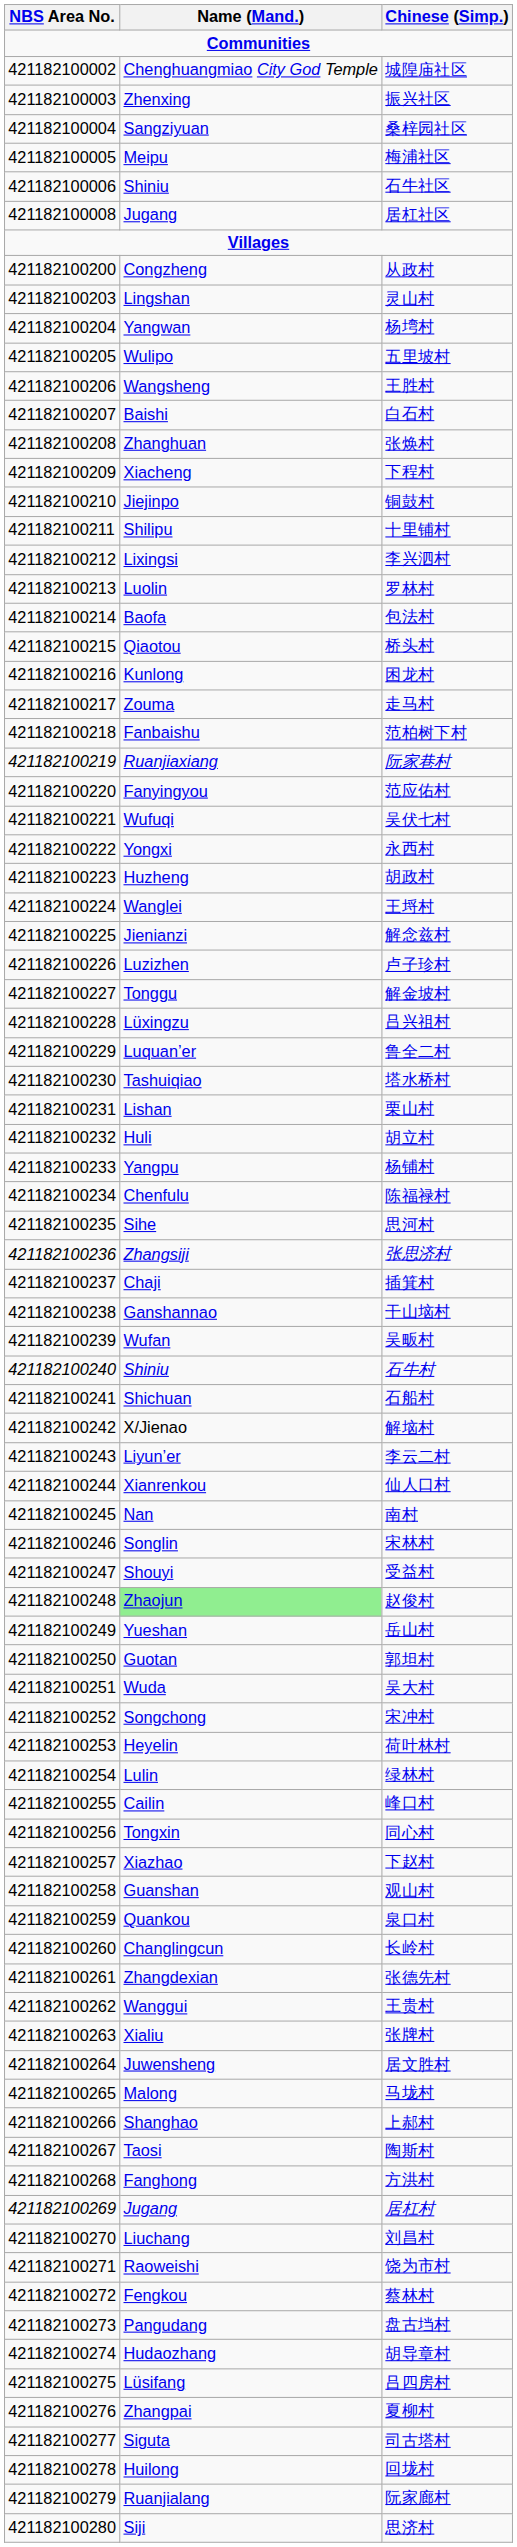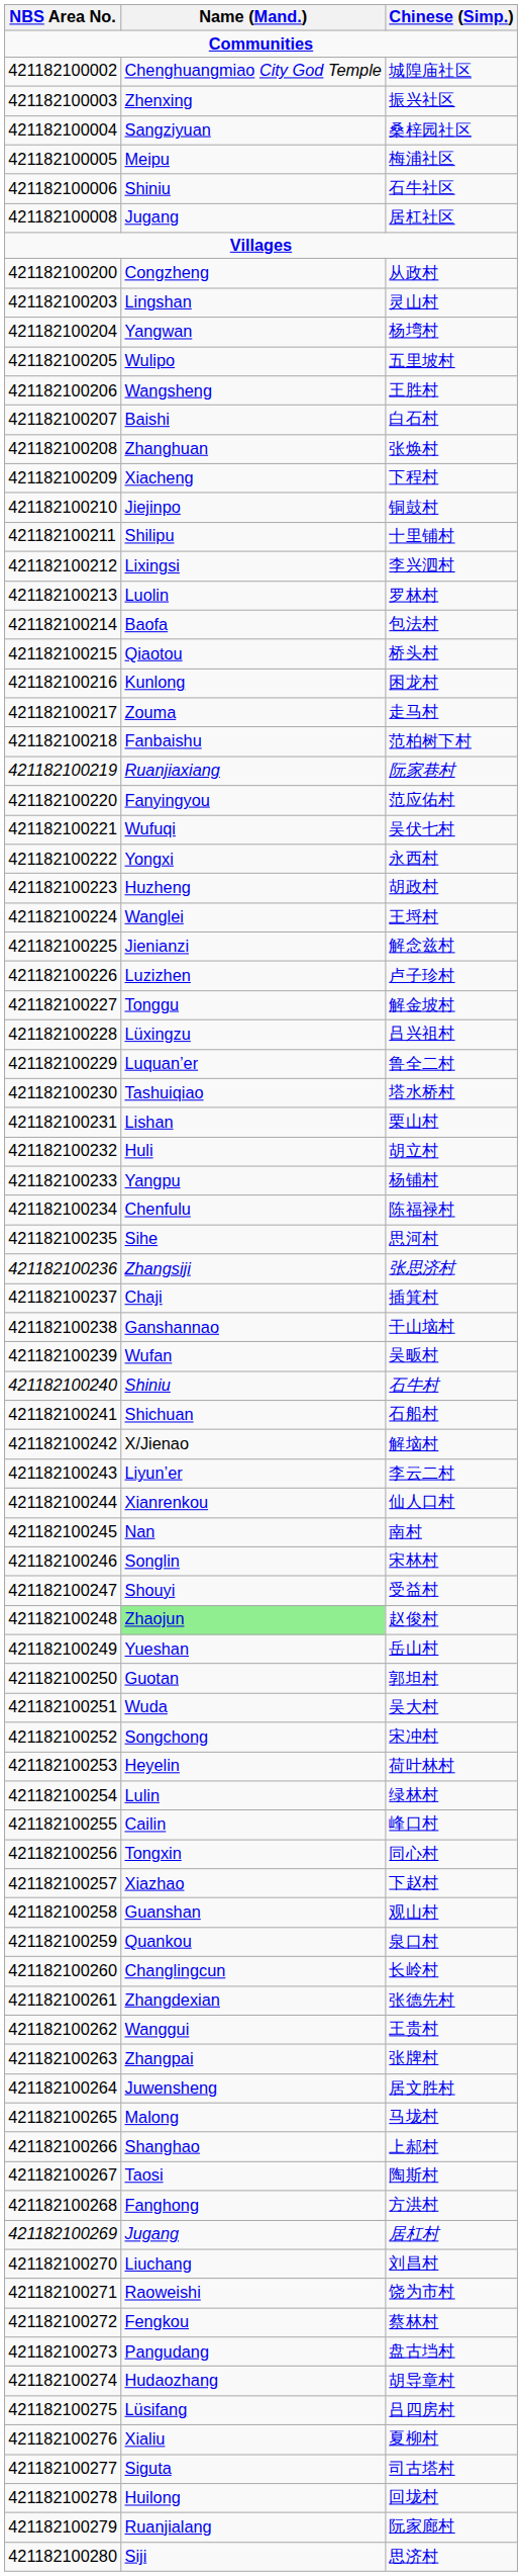 <table class="wikitable sortable">
 <tr>
 <th><a href='#'>NBS</a> Area No.</th>
 <th>Name (<a href='#'>Mand.</a>)</th>
 <th><a href='#'>Chinese</a> (<a href='#'>Simp.</a>)</th>
 </tr>
 <tr>
 <td colspan="7" style="text-align:center;"><strong><a href='#'>Communities</a></strong></td>
 </tr>
 <tr>
 <td>421182100002</td>
 <td><a href='#'>Chenghuangmiao</a> <em><a href='#'>City God</a> Temple</em></td>
 <td><a href='#'>城隍庙社区</a></td>
 </tr>
 <tr>
 <td>421182100003</td>
 <td><a href='#'>Zhenxing</a></td>
 <td><a href='#'>振兴社区</a></td>
 </tr>
 <tr>
 <td>421182100004</td>
 <td><a href='#'>Sangziyuan</a></td>
 <td><a href='#'>桑梓园社区</a></td>
 </tr>
 <tr>
 <td>421182100005</td>
 <td><a href='#'>Meipu</a></td>
 <td><a href='#'>梅浦社区</a></td>
 </tr>
 <tr>
 <td>421182100006</td>
 <td><a href='#'>Shiniu</a></td>
 <td><a href='#'>石牛社区</a></td>
 </tr>
 <tr>
 <td>421182100008</td>
 <td><a href='#'>Jugang</a></td>
 <td><a href='#'>居杠社区</a></td>
 </tr>
 <tr>
 <td colspan="7" style="text-align:center;"><strong><a href='#'>Villages</a></strong></td>
 </tr>
 <tr>
 <td>421182100200</td>
 <td><a href='#'>Congzheng</a></td>
 <td><a href='#'>从政村</a></td>
 </tr>
 <tr>
 <td>421182100203</td>
 <td><a href='#'>Lingshan</a></td>
 <td><a href='#'>灵山村</a></td>
 </tr>
 <tr>
 <td>421182100204</td>
 <td><a href='#'>Yangwan</a></td>
 <td><a href='#'>杨塆村</a></td>
 </tr>
 <tr>
 <td>421182100205</td>
 <td><a href='#'>Wulipo</a></td>
 <td><a href='#'>五里坡村</a></td>
 </tr>
 <tr>
 <td>421182100206</td>
 <td><a href='#'>Wangsheng</a></td>
 <td><a href='#'>王胜村</a></td>
 </tr>
 <tr>
 <td>421182100207</td>
 <td><a href='#'>Baishi</a></td>
 <td><a href='#'>白石村</a></td>
 </tr>
 <tr>
 <td>421182100208</td>
 <td><a href='#'>Zhanghuan</a></td>
 <td><a href='#'>张焕村</a></td>
 </tr>
 <tr>
 <td>421182100209</td>
 <td><a href='#'>Xiacheng</a></td>
 <td><a href='#'>下程村</a></td>
 </tr>
 <tr>
 <td>421182100210</td>
 <td><a href='#'>Jiejinpo</a></td>
 <td><a href='#'>铜鼓村</a></td>
 </tr>
 <tr>
 <td>421182100211</td>
 <td><a href='#'>Shilipu</a></td>
 <td><a href='#'>十里铺村</a></td>
 </tr>
 <tr>
 <td>421182100212</td>
 <td><a href='#'>Lixingsi</a></td>
 <td><a href='#'>李兴泗村</a></td>
 </tr>
 <tr>
 <td>421182100213</td>
 <td><a href='#'>Luolin</a></td>
 <td><a href='#'>罗林村</a></td>
 </tr>
 <tr>
 <td>421182100214</td>
 <td><a href='#'>Baofa</a></td>
 <td><a href='#'>包法村</a></td>
 </tr>
 <tr>
 <td>421182100215</td>
 <td><a href='#'>Qiaotou</a></td>
 <td><a href='#'>桥头村</a></td>
 </tr>
 <tr>
 <td>421182100216</td>
 <td><a href='#'>Kunlong</a></td>
 <td><a href='#'>困龙村</a></td>
 </tr>
 <tr>
 <td>421182100217</td>
 <td><a href='#'>Zouma</a></td>
 <td><a href='#'>走马村</a></td>
 </tr>
 <tr>
 <td>421182100218</td>
 <td><a href='#'>Fanbaishu</a></td>
 <td><a href='#'>范柏树下村</a></td>
 </tr>
 <tr>
 <td><em>421182100219</em></td>
 <td><em><a href='#'>Ruanjiaxiang</a></em></td>
 <td><em><a href='#'>阮家巷村</a></em></td>
 </tr>
 <tr>
 <td>421182100220</td>
 <td><a href='#'>Fanyingyou</a></td>
 <td><a href='#'>范应佑村</a></td>
 </tr>
 <tr>
 <td>421182100221</td>
 <td><a href='#'>Wufuqi</a></td>
 <td><a href='#'>吴伏七村</a></td>
 </tr>
 <tr>
 <td>421182100222</td>
 <td><a href='#'>Yongxi</a></td>
 <td><a href='#'>永西村</a></td>
 </tr>
 <tr>
 <td>421182100223</td>
 <td><a href='#'>Huzheng</a></td>
 <td><a href='#'>胡政村</a></td>
 </tr>
 <tr>
 <td>421182100224</td>
 <td><a href='#'>Wanglei</a></td>
 <td><a href='#'>王埒村</a></td>
 </tr>
 <tr>
 <td>421182100225</td>
 <td><a href='#'>Jienianzi</a></td>
 <td><a href='#'>解念兹村</a></td>
 </tr>
 <tr>
 <td>421182100226</td>
 <td><a href='#'>Luzizhen</a></td>
 <td><a href='#'>卢子珍村</a></td>
 </tr>
 <tr>
 <td>421182100227</td>
 <td><a href='#'>Tonggu</a></td>
 <td><a href='#'>解金坡村</a></td>
 </tr>
 <tr>
 <td>421182100228</td>
 <td><a href='#'>Lüxingzu</a></td>
 <td><a href='#'>吕兴祖村</a></td>
 </tr>
 <tr>
 <td>421182100229</td>
 <td><a href='#'>Luquan’er</a></td>
 <td><a href='#'>鲁全二村</a></td>
 </tr>
 <tr>
 <td>421182100230</td>
 <td><a href='#'>Tashuiqiao</a></td>
 <td><a href='#'>塔水桥村</a></td>
 </tr>
 <tr>
 <td>421182100231</td>
 <td><a href='#'>Lishan</a></td>
 <td><a href='#'>栗山村</a></td>
 </tr>
 <tr>
 <td>421182100232</td>
 <td><a href='#'>Huli</a></td>
 <td><a href='#'>胡立村</a></td>
 </tr>
 <tr>
 <td>421182100233</td>
 <td><a href='#'>Yangpu</a></td>
 <td><a href='#'>杨铺村</a></td>
 </tr>
 <tr>
 <td>421182100234</td>
 <td><a href='#'>Chenfulu</a></td>
 <td><a href='#'>陈福禄村</a></td>
 </tr>
 <tr>
 <td>421182100235</td>
 <td><a href='#'>Sihe</a></td>
 <td><a href='#'>思河村</a></td>
 </tr>
 <tr>
 <td><em>421182100236</em></td>
 <td><em><a href='#'>Zhangsiji</a></em></td>
 <td><em><a href='#'>张思济村</a></em></td>
 </tr>
 <tr>
 <td>421182100237</td>
 <td><a href='#'>Chaji</a></td>
 <td><a href='#'>插箕村</a></td>
 </tr>
 <tr>
 <td>421182100238</td>
 <td><a href='#'>Ganshannao</a></td>
 <td><a href='#'>干山垴村</a></td>
 </tr>
 <tr>
 <td>421182100239</td>
 <td><a href='#'>Wufan</a></td>
 <td><a href='#'>吴畈村</a></td>
 </tr>
 <tr>
 <td><em>421182100240</em></td>
 <td><em><a href='#'>Shiniu</a></em></td>
 <td><em><a href='#'>石牛村</a></em></td>
 </tr>
 <tr>
 <td>421182100241</td>
 <td><a href='#'>Shichuan</a></td>
 <td><a href='#'>石船村</a></td>
 </tr>
 <tr>
 <td>421182100242</td>
 <td>X/Jienao</td>
 <td><a href='#'>解垴村</a></td>
 </tr>
 <tr>
 <td>421182100243</td>
 <td><a href='#'>Liyun’er</a></td>
 <td><a href='#'>李云二村</a></td>
 </tr>
 <tr>
 <td>421182100244</td>
 <td><a href='#'>Xianrenkou</a></td>
 <td><a href='#'>仙人口村</a></td>
 </tr>
 <tr>
 <td>421182100245</td>
 <td><a href='#'>Nan</a></td>
 <td><a href='#'>南村</a></td>
 </tr>
 <tr>
 <td>421182100246</td>
 <td><a href='#'>Songlin</a></td>
 <td><a href='#'>宋林村</a></td>
 </tr>
 <tr>
 <td>421182100247</td>
 <td><a href='#'>Shouyi</a></td>
 <td><a href='#'>受益村</a></td>
 </tr>
 <tr>
 <td>421182100248</td>
 <td style="background: lightgreen;"><a href='#'>Zhaojun</a></td>
 <td><a href='#'>赵俊村</a></td>
 </tr>
 <tr>
 <td>421182100249</td>
 <td><a href='#'>Yueshan</a></td>
 <td><a href='#'>岳山村</a></td>
 </tr>
 <tr>
 <td>421182100250</td>
 <td><a href='#'>Guotan</a></td>
 <td><a href='#'>郭坦村</a></td>
 </tr>
 <tr>
 <td>421182100251</td>
 <td><a href='#'>Wuda</a></td>
 <td><a href='#'>吴大村</a></td>
 </tr>
 <tr>
 <td>421182100252</td>
 <td><a href='#'>Songchong</a></td>
 <td><a href='#'>宋冲村</a></td>
 </tr>
 <tr>
 <td>421182100253</td>
 <td><a href='#'>Heyelin</a></td>
 <td><a href='#'>荷叶林村</a></td>
 </tr>
 <tr>
 <td>421182100254</td>
 <td><a href='#'>Lulin</a></td>
 <td><a href='#'>绿林村</a></td>
 </tr>
 <tr>
 <td>421182100255</td>
 <td><a href='#'>Cailin</a></td>
 <td><a href='#'>峰口村</a></td>
 </tr>
 <tr>
 <td>421182100256</td>
 <td><a href='#'>Tongxin</a></td>
 <td><a href='#'>同心村</a></td>
 </tr>
 <tr>
 <td>421182100257</td>
 <td><a href='#'>Xiazhao</a></td>
 <td><a href='#'>下赵村</a></td>
 </tr>
 <tr>
 <td>421182100258</td>
 <td><a href='#'>Guanshan</a></td>
 <td><a href='#'>观山村</a></td>
 </tr>
 <tr>
 <td>421182100259</td>
 <td><a href='#'>Quankou</a></td>
 <td><a href='#'>泉口村</a></td>
 </tr>
 <tr>
 <td>421182100260</td>
 <td><a href='#'>Changlingcun</a></td>
 <td><a href='#'>长岭村</a></td>
 </tr>
 <tr>
 <td>421182100261</td>
 <td><a href='#'>Zhangdexian</a></td>
 <td><a href='#'>张德先村</a></td>
 </tr>
 <tr>
 <td>421182100262</td>
 <td><a href='#'>Wanggui</a></td>
 <td><a href='#'>王贵村</a></td>
 </tr>
 <tr>
 <td>421182100263</td>
-<td><a href='#'>Xialiu</a></td>
+<td><a href='#'>Zhangpai</a></td>
 <td><a href='#'>张牌村</a></td>
 </tr>
 <tr>
 <td>421182100264</td>
 <td><a href='#'>Juwensheng</a></td>
 <td><a href='#'>居文胜村</a></td>
 </tr>
 <tr>
 <td>421182100265</td>
 <td><a href='#'>Malong</a></td>
 <td><a href='#'>马垅村</a></td>
 </tr>
 <tr>
 <td>421182100266</td>
 <td><a href='#'>Shanghao</a></td>
 <td><a href='#'>上郝村</a></td>
 </tr>
 <tr>
 <td>421182100267</td>
 <td><a href='#'>Taosi</a></td>
 <td><a href='#'>陶斯村</a></td>
 </tr>
 <tr>
 <td>421182100268</td>
 <td><a href='#'>Fanghong</a></td>
 <td><a href='#'>方洪村</a></td>
 </tr>
 <tr>
 <td><em>421182100269</em></td>
 <td><em><a href='#'>Jugang</a></em></td>
 <td><em><a href='#'>居杠村</a></em></td>
 </tr>
 <tr>
 <td>421182100270</td>
 <td><a href='#'>Liuchang</a></td>
 <td><a href='#'>刘昌村</a></td>
 </tr>
 <tr>
 <td>421182100271</td>
 <td><a href='#'>Raoweishi</a></td>
 <td><a href='#'>饶为市村</a></td>
 </tr>
 <tr>
 <td>421182100272</td>
 <td><a href='#'>Fengkou</a></td>
 <td><a href='#'>蔡林村</a></td>
 </tr>
 <tr>
 <td>421182100273</td>
 <td><a href='#'>Pangudang</a></td>
 <td><a href='#'>盘古垱村</a></td>
 </tr>
 <tr>
 <td>421182100274</td>
 <td><a href='#'>Hudaozhang</a></td>
 <td><a href='#'>胡导章村</a></td>
 </tr>
 <tr>
 <td>421182100275</td>
 <td><a href='#'>Lüsifang</a></td>
 <td><a href='#'>吕四房村</a></td>
 </tr>
 <tr>
 <td>421182100276</td>
-<td><a href='#'>Zhangpai</a></td>
+<td><a href='#'>Xialiu</a></td>
 <td><a href='#'>夏柳村</a></td>
 </tr>
 <tr>
 <td>421182100277</td>
 <td><a href='#'>Siguta</a></td>
 <td><a href='#'>司古塔村</a></td>
 </tr>
 <tr>
 <td>421182100278</td>
 <td><a href='#'>Huilong</a></td>
 <td><a href='#'>回垅村</a></td>
 </tr>
 <tr>
 <td>421182100279</td>
 <td><a href='#'>Ruanjialang</a></td>
 <td><a href='#'>阮家廊村</a></td>
 </tr>
 <tr>
 <td>421182100280</td>
 <td><a href='#'>Siji</a></td>
 <td><a href='#'>思济村</a></td>
 </tr>
 </table>
